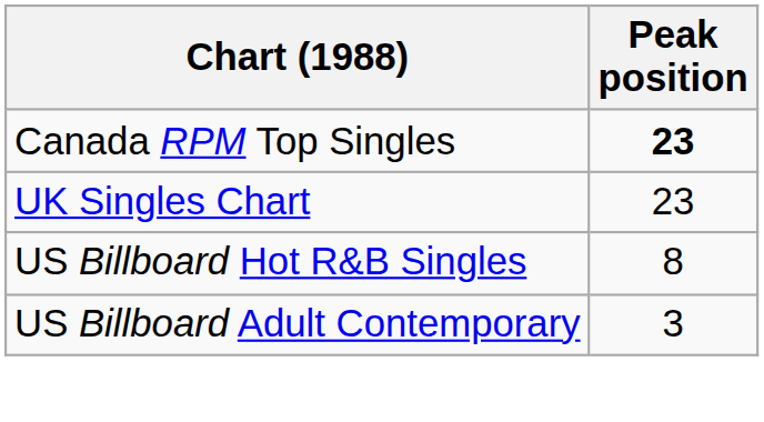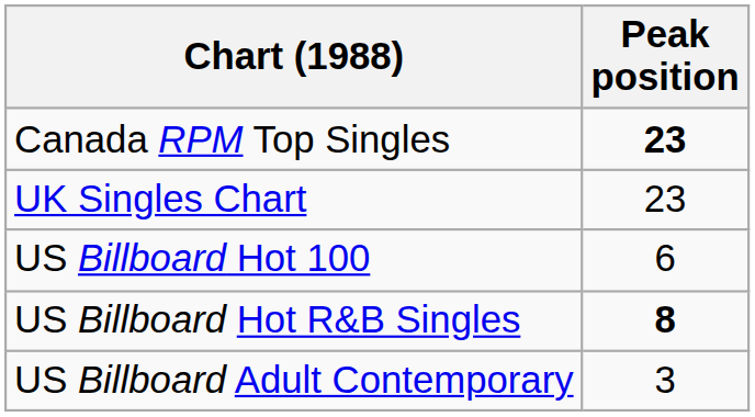 <table class="wikitable sortable">
 <tr>
 <th>Chart (1988)</th>
 <th>Peak<br>position</th>
 </tr>
 <tr>
 <td>Canada <em><a href='#'>RPM</a></em> Top Singles</td>
 <td style="text-align:center;"><strong>23</strong></td>
 </tr>
 <tr>
 <td><a href='#'>UK Singles Chart</a></td>
 <td style="text-align:center;">23</td>
 </tr>
 <tr>
+<td>US <a href='#'><em>Billboard</em> Hot 100</a></td>
+<td style="text-align:center;">6</td>
+</tr>
+<tr>
 <td>US <em>Billboard</em> <a href='#'>Hot R&B Singles</a></td>
-<td style="text-align:center;">8</td>
+<td style="text-align:center;"><strong>8</strong></td>
 </tr>
 <tr>
 <td>US <em>Billboard</em> <a href='#'>Adult Contemporary</a></td>
 <td style="text-align:center;">3</td>
 </tr>
 </table>
